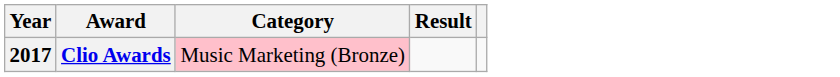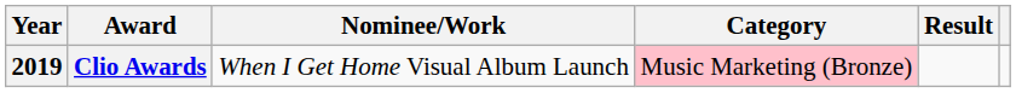 <table class="wikitable sortable plainrowheaders">
 <tr>
 <th scope="col">Year</th>
 <th scope="col">Award</th>
+<th scope="col">Nominee/Work</th>
 <th scope="col">Category</th>
 <th scope="col">Result</th>
 <th scope="col"></th>
 </tr>
 <tr>
-<th scope="row">2017</th>
+<th scope="row">2019</th>
 <th scope="row"><a href='#'>Clio Awards</a></th>
+<td><em>When I Get Home</em> Visual Album Launch</td>
 <td style="background: pink;">Music Marketing (Bronze)</td>
 <td></td>
 <td></td>
 </tr>
 </table>
